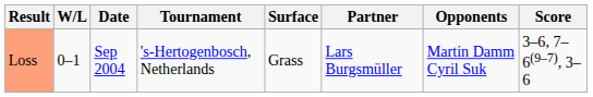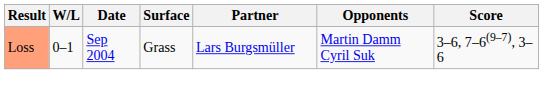 <table class="sortable wikitable">
 <tr>
 <th style="width:40px">Result</th>
 <th style="width:30px" class="unsortable">W/L</th>
 <th style="width:60px">Date</th>
-<th style="width:180px">Tournament</th>
 <th style="width:50px">Surface</th>
 <th style="width:140px">Partner</th>
 <th style="width:130px">Opponents</th>
 <th style="width:120px" class="unsortable">Score</th>
 </tr>
 <tr>
 <td style="background:#ffa07a;">Loss</td>
 <td>0–1</td>
 <td><a href='#'>Sep 2004</a></td>
-<td><a href='#'>'s-Hertogenbosch</a>, Netherlands</td>
 <td>Grass</td>
 <td> <a href='#'>Lars Burgsmüller</a></td>
 <td> <a href='#'>Martin Damm</a><br> <a href='#'>Cyril Suk</a></td>
 <td>3–6, 7–6<sup>(9–7)</sup>, 3–6</td>
 </tr>
 </table>
